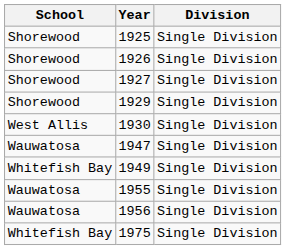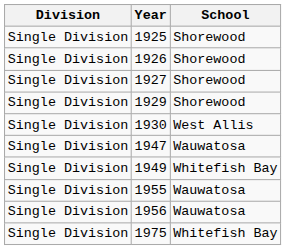 <table class="wikitable">
 <tr>
+<th>Division</th>
+<th>Year</th>
 <th>School</th>
-<th>Year</th>
-<th>Division</th>
 </tr>
 <tr>
+<td>Single Division</td>
+<td>1925</td>
 <td>Shorewood</td>
-<td>1925</td>
-<td>Single Division</td>
 </tr>
 <tr>
+<td>Single Division</td>
+<td>1926</td>
 <td>Shorewood</td>
-<td>1926</td>
-<td>Single Division</td>
 </tr>
 <tr>
+<td>Single Division</td>
+<td>1927</td>
 <td>Shorewood</td>
-<td>1927</td>
-<td>Single Division</td>
 </tr>
 <tr>
+<td>Single Division</td>
+<td>1929</td>
 <td>Shorewood</td>
-<td>1929</td>
-<td>Single Division</td>
 </tr>
 <tr>
+<td>Single Division</td>
+<td>1930</td>
 <td>West Allis</td>
-<td>1930</td>
-<td>Single Division</td>
 </tr>
 <tr>
+<td>Single Division</td>
+<td>1947</td>
 <td>Wauwatosa</td>
-<td>1947</td>
-<td>Single Division</td>
 </tr>
 <tr>
+<td>Single Division</td>
+<td>1949</td>
 <td>Whitefish Bay</td>
-<td>1949</td>
-<td>Single Division</td>
 </tr>
 <tr>
+<td>Single Division</td>
+<td>1955</td>
 <td>Wauwatosa</td>
-<td>1955</td>
-<td>Single Division</td>
 </tr>
 <tr>
+<td>Single Division</td>
+<td>1956</td>
 <td>Wauwatosa</td>
-<td>1956</td>
-<td>Single Division</td>
 </tr>
 <tr>
+<td>Single Division</td>
+<td>1975</td>
 <td>Whitefish Bay</td>
-<td>1975</td>
-<td>Single Division</td>
 </tr>
 </table>
